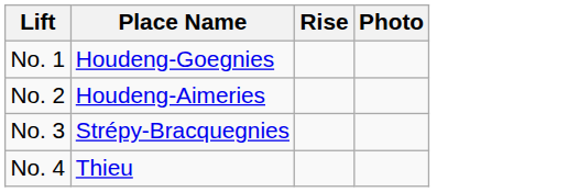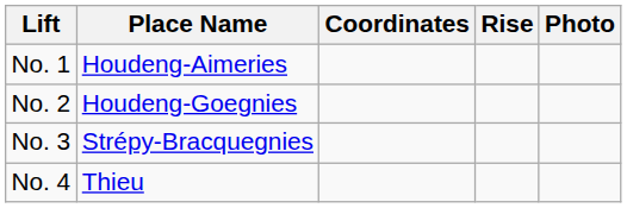 <table class="wikitable">
 <tr>
 <th>Lift</th>
 <th>Place Name</th>
+<th>Coordinates</th>
 <th>Rise</th>
 <th>Photo</th>
 </tr>
 <tr>
 <td>No. 1</td>
-<td><a href='#'>Houdeng-Goegnies</a></td>
+<td><a href='#'>Houdeng-Aimeries</a></td>
+<td></td>
 <td></td>
 <td></td>
 </tr>
 <tr>
 <td>No. 2</td>
-<td><a href='#'>Houdeng-Aimeries</a></td>
+<td><a href='#'>Houdeng-Goegnies</a></td>
+<td></td>
 <td></td>
 <td></td>
 </tr>
 <tr>
 <td>No. 3</td>
 <td><a href='#'>Strépy-Bracquegnies</a></td>
 <td></td>
 <td></td>
+<td></td>
 </tr>
 <tr>
 <td>No. 4</td>
 <td><a href='#'>Thieu</a></td>
 <td></td>
 <td></td>
+<td></td>
 </tr>
 </table>
